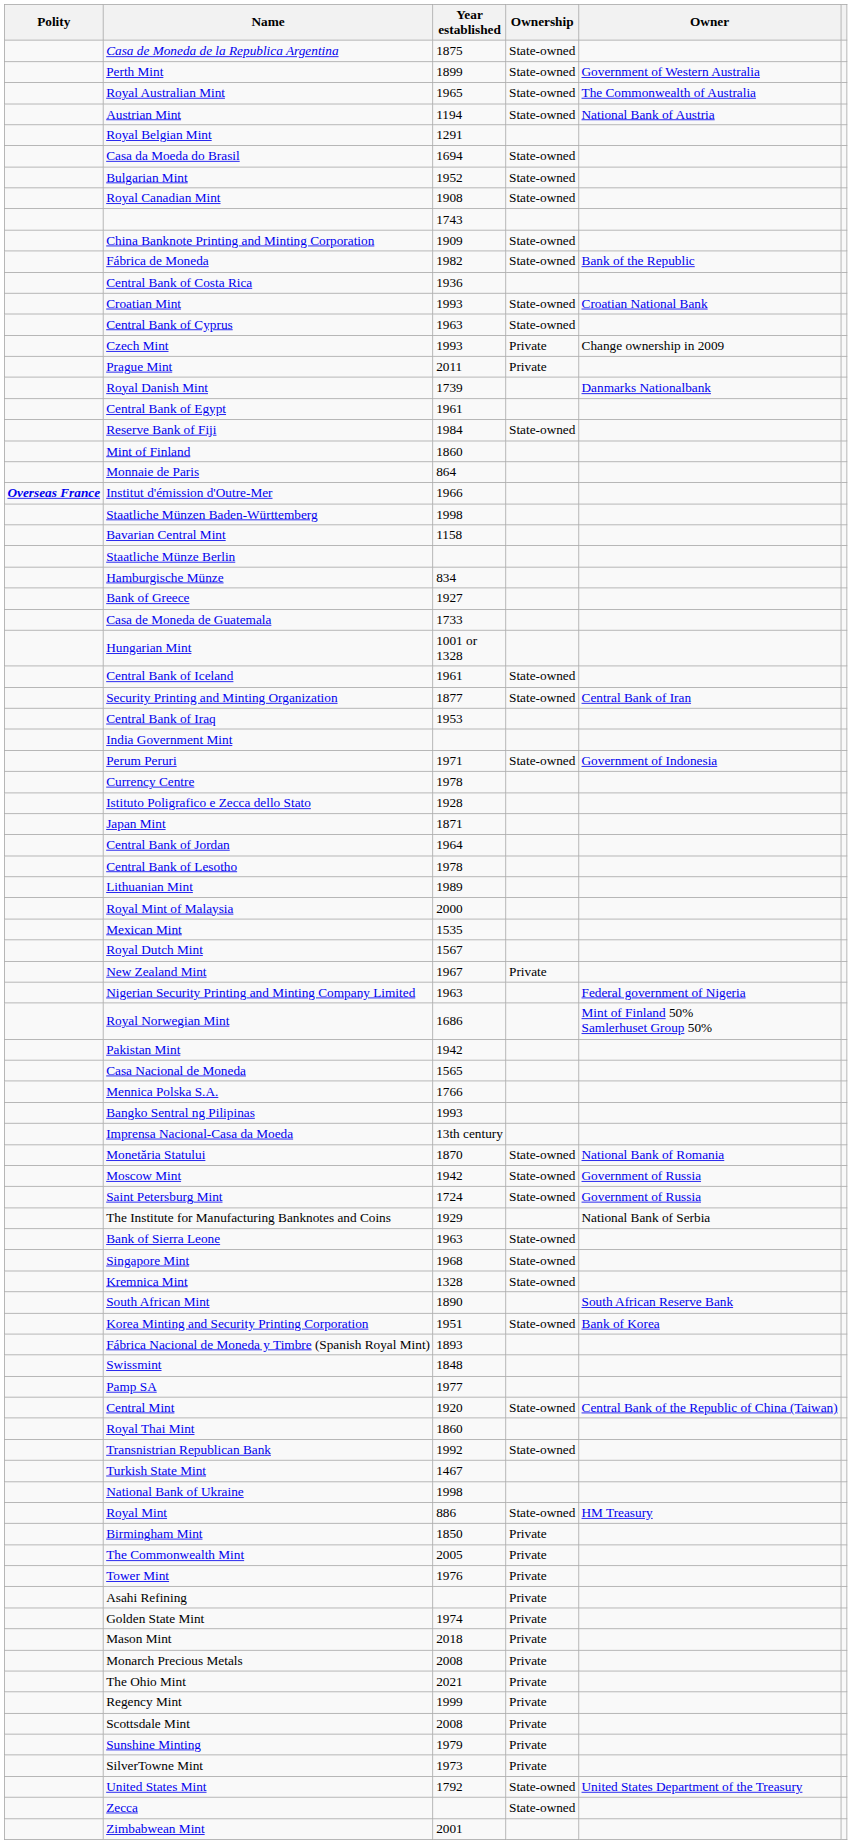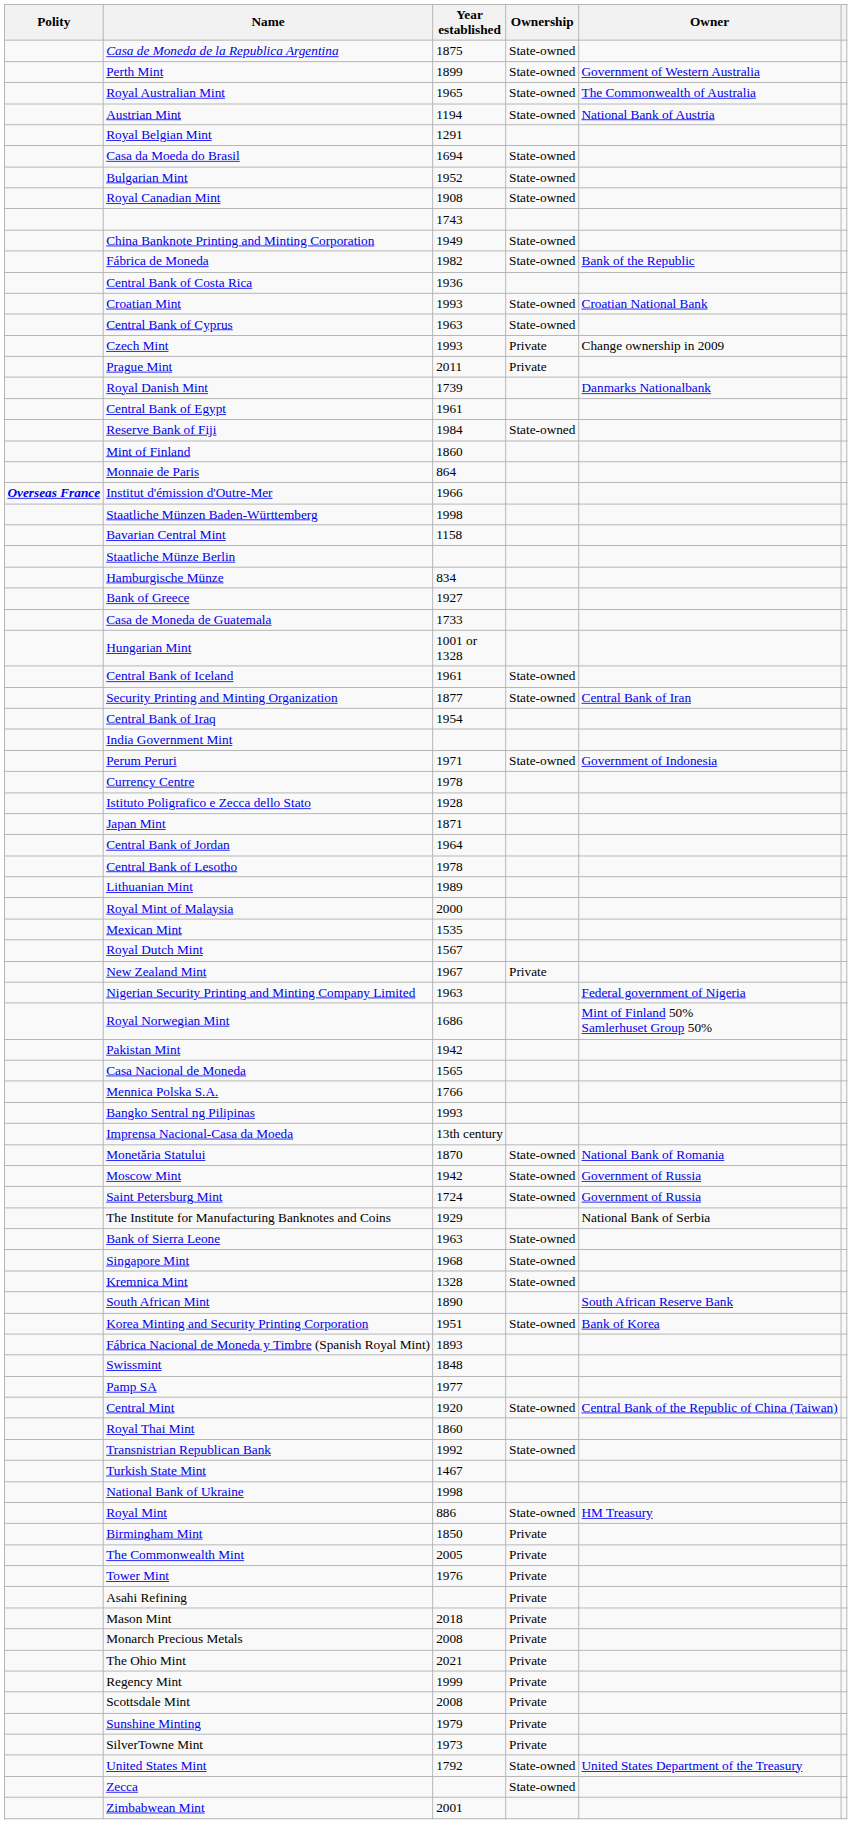 <table class="wikitable sortable">
 <tr>
 <th>Polity</th>
 <th>Name</th>
 <th>Year<br>established</th>
 <th>Ownership</th>
 <th>Owner</th>
 <th></th>
 </tr>
 <tr>
 <td><strong></strong></td>
 <td><em><a href='#'>Casa de Moneda de la Republica Argentina</a></em></td>
 <td>1875</td>
 <td>State-owned</td>
 <td></td>
 <td></td>
 </tr>
 <tr>
 <td><strong></strong></td>
 <td><a href='#'>Perth Mint</a></td>
 <td>1899</td>
 <td>State-owned</td>
 <td><a href='#'>Government of Western Australia</a></td>
 <td></td>
 </tr>
 <tr>
 <td><strong></strong></td>
 <td><a href='#'>Royal Australian Mint</a></td>
 <td>1965</td>
 <td>State-owned</td>
 <td><a href='#'>The Commonwealth of Australia</a></td>
 <td></td>
 </tr>
 <tr>
 <td><strong></strong></td>
 <td><a href='#'>Austrian Mint</a></td>
 <td>1194</td>
 <td>State-owned</td>
 <td><a href='#'>National Bank of Austria</a></td>
 <td></td>
 </tr>
 <tr>
 <td><strong></strong></td>
 <td><a href='#'>Royal Belgian Mint</a></td>
 <td>1291</td>
 <td></td>
 <td></td>
 <td></td>
 </tr>
 <tr>
 <td><strong></strong></td>
 <td><a href='#'>Casa da Moeda do Brasil</a></td>
 <td>1694</td>
 <td>State-owned</td>
 <td></td>
 <td></td>
 </tr>
 <tr>
 <td><strong></strong></td>
 <td><a href='#'>Bulgarian Mint</a></td>
 <td>1952</td>
 <td>State-owned</td>
 <td></td>
 <td></td>
 </tr>
 <tr>
 <td><strong></strong></td>
 <td><a href='#'>Royal Canadian Mint</a></td>
 <td>1908</td>
 <td>State-owned</td>
 <td></td>
 <td></td>
 </tr>
 <tr>
 <td><strong></strong></td>
 <td><em></em></td>
 <td>1743</td>
 <td></td>
 <td></td>
 <td></td>
 </tr>
 <tr>
 <td><strong></strong></td>
 <td><a href='#'>China Banknote Printing and Minting Corporation</a></td>
-<td>1909</td>
+<td>1949</td>
 <td>State-owned</td>
 <td></td>
 <td></td>
 </tr>
 <tr>
 <td><strong></strong></td>
 <td><a href='#'>Fábrica de Moneda</a></td>
 <td>1982</td>
 <td>State-owned</td>
 <td><a href='#'>Bank of the Republic</a></td>
 <td></td>
 </tr>
 <tr>
 <td><strong></strong></td>
 <td><a href='#'>Central Bank of Costa Rica</a></td>
 <td>1936</td>
 <td></td>
 <td></td>
 <td></td>
 </tr>
 <tr>
 <td><strong></strong></td>
 <td><a href='#'>Croatian Mint</a></td>
 <td>1993</td>
 <td>State-owned</td>
 <td><a href='#'>Croatian National Bank</a></td>
 <td></td>
 </tr>
 <tr>
 <td><strong></strong></td>
 <td><a href='#'>Central Bank of Cyprus</a></td>
 <td>1963</td>
 <td>State-owned</td>
 <td></td>
 <td></td>
 </tr>
 <tr>
 <td><strong></strong></td>
 <td><a href='#'>Czech Mint</a></td>
 <td>1993</td>
 <td>Private</td>
 <td>Change ownership in 2009</td>
 <td></td>
 </tr>
 <tr>
 <td><strong></strong></td>
 <td><a href='#'>Prague Mint</a></td>
 <td>2011</td>
 <td>Private</td>
 <td></td>
 <td></td>
 </tr>
 <tr>
 <td><strong></strong></td>
 <td><a href='#'>Royal Danish Mint</a></td>
 <td>1739</td>
 <td></td>
 <td><a href='#'>Danmarks Nationalbank</a></td>
 <td></td>
 </tr>
 <tr>
 <td><strong></strong></td>
 <td><a href='#'>Central Bank of Egypt</a></td>
 <td>1961</td>
 <td></td>
 <td></td>
 <td></td>
 </tr>
 <tr>
 <td><strong></strong></td>
 <td><a href='#'>Reserve Bank of Fiji</a></td>
 <td>1984</td>
 <td>State-owned</td>
 <td></td>
 <td></td>
 </tr>
 <tr>
 <td><strong></strong></td>
 <td><a href='#'>Mint of Finland</a></td>
 <td>1860</td>
 <td></td>
 <td></td>
 <td></td>
 </tr>
 <tr>
 <td><strong></strong></td>
 <td><a href='#'>Monnaie de Paris</a></td>
 <td>864</td>
 <td></td>
 <td></td>
 <td></td>
 </tr>
 <tr>
 <td><em> <strong><a href='#'>Overseas France</a><strong><em></td>
 <td><a href='#'>Institut d'émission d'Outre-Mer</a></td>
 <td>1966</td>
 <td></td>
 <td></td>
 <td></td>
 </tr>
 <tr>
 <td></strong><strong></td>
 <td><a href='#'>Staatliche Münzen Baden-Württemberg</a></td>
 <td>1998</td>
 <td></td>
 <td></td>
 <td></td>
 </tr>
 <tr>
 <td></strong><strong></td>
 <td><a href='#'>Bavarian Central Mint</a></td>
 <td>1158</td>
 <td></td>
 <td></td>
 <td></td>
 </tr>
 <tr>
 <td></strong><strong></td>
 <td><a href='#'>Staatliche Münze Berlin</a></td>
 <td></td>
 <td></td>
 <td></td>
 <td></td>
 </tr>
 <tr>
 <td></strong><strong></td>
 <td><a href='#'>Hamburgische Münze</a></td>
 <td>834</td>
 <td></td>
 <td></td>
 <td></td>
 </tr>
 <tr>
 <td></strong><strong></td>
 <td><a href='#'>Bank of Greece</a></td>
 <td>1927</td>
 <td></td>
 <td></td>
 <td></td>
 </tr>
 <tr>
 <td></strong><strong></td>
 <td><a href='#'>Casa de Moneda de Guatemala</a></td>
 <td>1733</td>
 <td></td>
 <td></td>
 <td></td>
 </tr>
 <tr>
 <td></strong><strong></td>
 <td><a href='#'>Hungarian Mint</a></td>
 <td>1001 or<br>1328</td>
 <td></td>
 <td></td>
 <td></td>
 </tr>
 <tr>
 <td></strong><strong></td>
 <td><a href='#'>Central Bank of Iceland</a></td>
 <td>1961</td>
 <td>State-owned</td>
 <td></td>
 <td></td>
 </tr>
 <tr>
 <td></strong><strong></td>
 <td><a href='#'>Security Printing and Minting Organization</a></td>
 <td>1877</td>
 <td>State-owned</td>
 <td><a href='#'>Central Bank of Iran</a></td>
 <td></td>
 </tr>
 <tr>
 <td></strong><strong></td>
 <td><a href='#'>Central Bank of Iraq</a></td>
-<td>1953</td>
+<td>1954</td>
 <td></td>
 <td></td>
 <td></td>
 </tr>
 <tr>
 <td></strong><strong></td>
 <td><a href='#'>India Government Mint</a></td>
 <td></td>
 <td></td>
 <td></td>
 <td></td>
 </tr>
 <tr>
 <td></strong><strong></td>
 <td><a href='#'>Perum Peruri</a></td>
 <td>1971</td>
 <td>State-owned</td>
 <td><a href='#'>Government of Indonesia</a></td>
 <td></td>
 </tr>
 <tr>
 <td></strong><strong></td>
 <td><a href='#'>Currency Centre</a></td>
 <td>1978</td>
 <td></td>
 <td></td>
 <td></td>
 </tr>
 <tr>
 <td></strong><strong></td>
 <td><a href='#'>Istituto Poligrafico e Zecca dello Stato</a></td>
 <td>1928</td>
 <td></td>
 <td></td>
 <td></td>
 </tr>
 <tr>
 <td></strong><strong></td>
 <td><a href='#'>Japan Mint</a></td>
 <td>1871</td>
 <td></td>
 <td></td>
 <td></td>
 </tr>
 <tr>
 <td></strong><strong></td>
 <td></em><a href='#'>Central Bank of Jordan</a><em></td>
 <td>1964</td>
 <td></td>
 <td></td>
 <td></td>
 </tr>
 <tr>
 <td></strong><strong></td>
 <td><a href='#'>Central Bank of Lesotho</a></td>
 <td>1978</td>
 <td></td>
 <td></td>
 <td></td>
 </tr>
 <tr>
 <td></strong><strong></td>
 <td><a href='#'>Lithuanian Mint</a></td>
 <td>1989</td>
 <td></td>
 <td></td>
 <td></td>
 </tr>
 <tr>
 <td></strong><strong></td>
 <td><a href='#'>Royal Mint of Malaysia</a></td>
 <td>2000</td>
 <td></td>
 <td></td>
 <td></td>
 </tr>
 <tr>
 <td></strong><strong></td>
 <td><a href='#'>Mexican Mint</a></td>
 <td>1535</td>
 <td></td>
 <td></td>
 <td></td>
 </tr>
 <tr>
 <td></strong><strong></td>
 <td><a href='#'>Royal Dutch Mint</a></td>
 <td>1567</td>
 <td></td>
 <td></td>
 <td></td>
 </tr>
 <tr>
 <td></strong><strong></td>
 <td><a href='#'>New Zealand Mint</a></td>
 <td>1967</td>
 <td>Private</td>
 <td></td>
 <td></td>
 </tr>
 <tr>
 <td></strong><strong></td>
 <td><a href='#'>Nigerian Security Printing and Minting Company Limited</a></td>
 <td>1963</td>
 <td></td>
 <td><a href='#'>Federal government of Nigeria</a></td>
 <td></td>
 </tr>
 <tr>
 <td></strong><strong></td>
 <td><a href='#'>Royal Norwegian Mint</a></td>
 <td>1686</td>
 <td></td>
 <td><a href='#'>Mint of Finland</a> 50%<br><a href='#'>Samlerhuset Group</a> 50%</td>
 <td></td>
 </tr>
 <tr>
 <td></strong><strong></td>
 <td><a href='#'>Pakistan Mint</a></td>
 <td>1942</td>
 <td></td>
 <td></td>
 <td></td>
 </tr>
 <tr>
 <td></strong><strong></td>
 <td><a href='#'>Casa Nacional de Moneda</a></td>
 <td>1565</td>
 <td></td>
 <td></td>
 <td></td>
 </tr>
 <tr>
 <td></strong><strong></td>
 <td><a href='#'>Mennica Polska S.A.</a></td>
 <td>1766</td>
 <td></td>
 <td></td>
 <td></td>
 </tr>
 <tr>
 <td></strong><strong></td>
 <td><a href='#'>Bangko Sentral ng Pilipinas</a></td>
 <td>1993</td>
 <td></td>
 <td></td>
 <td></td>
 </tr>
 <tr>
 <td></strong><strong></td>
 <td><a href='#'>Imprensa Nacional-Casa da Moeda</a></td>
 <td>13th century</td>
 <td></td>
 <td></td>
 <td></td>
 </tr>
 <tr>
 <td></strong><strong></td>
 <td><a href='#'>Monetăria Statului</a></td>
 <td>1870</td>
 <td>State-owned</td>
 <td><a href='#'>National Bank of Romania</a></td>
 <td></td>
 </tr>
 <tr>
 <td></strong><strong></td>
 <td><a href='#'>Moscow Mint</a></td>
 <td>1942</td>
 <td>State-owned</td>
 <td><a href='#'>Government of Russia</a></td>
 <td></td>
 </tr>
 <tr>
 <td></strong><strong></td>
 <td><a href='#'>Saint Petersburg Mint</a></td>
 <td>1724</td>
 <td>State-owned</td>
 <td><a href='#'>Government of Russia</a></td>
 <td></td>
 </tr>
 <tr>
 <td></strong><strong></td>
 <td>The Institute for Manufacturing Banknotes and Coins</td>
 <td>1929</td>
 <td></td>
 <td>National Bank of Serbia</td>
 <td></td>
 </tr>
 <tr>
 <td></strong><strong></td>
 <td><a href='#'>Bank of Sierra Leone</a></td>
 <td>1963</td>
 <td>State-owned</td>
 <td></td>
 <td></td>
 </tr>
 <tr>
 <td></strong><strong></td>
 <td><a href='#'>Singapore Mint</a></td>
 <td>1968</td>
 <td>State-owned</td>
 <td></td>
 <td></td>
 </tr>
 <tr>
 <td></strong><strong></td>
 <td><a href='#'>Kremnica Mint</a></td>
 <td>1328</td>
 <td>State-owned</td>
 <td></td>
 <td></td>
 </tr>
 <tr>
 <td></strong><strong></td>
 <td><a href='#'>South African Mint</a></td>
 <td>1890</td>
 <td></td>
 <td><a href='#'>South African Reserve Bank</a></td>
 <td></td>
 </tr>
 <tr>
 <td></strong><strong></td>
 <td><a href='#'>Korea Minting and Security Printing Corporation</a></td>
 <td>1951</td>
 <td>State-owned</td>
 <td><a href='#'>Bank of Korea</a></td>
 <td></td>
 </tr>
 <tr>
 <td></strong><strong></td>
 <td><a href='#'>Fábrica Nacional de Moneda y Timbre</a> (Spanish Royal Mint)</td>
 <td>1893</td>
 <td></td>
 <td></td>
 <td></td>
 </tr>
 <tr>
 <td></strong><strong></td>
 <td><a href='#'>Swissmint</a></td>
 <td>1848</td>
 <td></td>
 <td></td>
 </tr>
 <tr>
 <td></strong><strong></td>
 <td><a href='#'>Pamp SA</a></td>
 <td>1977</td>
 <td></td>
 <td></td>
 </tr>
 <tr>
 <td></strong><strong></td>
 <td><a href='#'>Central Mint</a></td>
 <td>1920</td>
 <td>State-owned</td>
 <td><a href='#'>Central Bank of the Republic of China (Taiwan)</a></td>
 <td></td>
 </tr>
 <tr>
 <td></strong><strong></td>
 <td><a href='#'>Royal Thai Mint</a></td>
 <td>1860</td>
 <td></td>
 <td></td>
 <td></td>
 </tr>
 <tr>
 <td></em></strong><strong><em></td>
 <td><a href='#'>Transnistrian Republican Bank</a></td>
 <td>1992</td>
 <td>State-owned</td>
 <td></td>
 <td></td>
 </tr>
 <tr>
 <td></strong><strong></td>
 <td><a href='#'>Turkish State Mint</a></td>
 <td>1467</td>
 <td></td>
 <td></td>
 <td></td>
 </tr>
 <tr>
 <td></strong><strong></td>
 <td><a href='#'>National Bank of Ukraine</a></td>
 <td>1998</td>
 <td></td>
 <td></td>
 <td></td>
 </tr>
 <tr>
 <td></strong><strong></td>
 <td><a href='#'>Royal Mint</a></td>
 <td>886</td>
 <td>State-owned</td>
 <td><a href='#'>HM Treasury</a></td>
 <td></td>
 </tr>
 <tr>
 <td></strong><strong></td>
 <td><a href='#'>Birmingham Mint</a></td>
 <td>1850</td>
 <td>Private</td>
 <td></td>
 </tr>
 <tr>
 <td></strong><strong></td>
 <td><a href='#'>The Commonwealth Mint</a></td>
 <td>2005</td>
 <td>Private</td>
 <td></td>
 <td></td>
 </tr>
 <tr>
 <td></strong><strong></td>
 <td><a href='#'>Tower Mint</a></td>
 <td>1976</td>
 <td>Private</td>
 <td></td>
 <td></td>
 </tr>
 <tr>
 <td></strong><strong></td>
 <td>Asahi Refining</td>
 <td></td>
 <td>Private</td>
 <td></td>
 <td></td>
 </tr>
 <tr>
 <td></strong><strong></td>
-<td>Golden State Mint</td>
-<td>1974</td>
-<td>Private</td>
-<td></td>
-<td></td>
-</tr>
-<tr>
-<td></strong><strong></td>
 <td>Mason Mint</td>
 <td>2018</td>
 <td>Private</td>
 <td></td>
 <td></td>
 </tr>
 <tr>
 <td></strong><strong></td>
 <td>Monarch Precious Metals</td>
 <td>2008</td>
 <td>Private</td>
 <td></td>
 <td></td>
 </tr>
 <tr>
 <td></strong><strong></td>
 <td>The Ohio Mint</td>
 <td>2021</td>
 <td>Private</td>
 <td></td>
 <td></td>
 </tr>
 <tr>
 <td></strong><strong></td>
 <td>Regency Mint</td>
 <td>1999</td>
 <td>Private</td>
 <td></td>
 <td></td>
 </tr>
 <tr>
 <td></strong><strong></td>
 <td>Scottsdale Mint</td>
 <td>2008</td>
 <td>Private</td>
 <td></td>
 <td></td>
 </tr>
 <tr>
 <td></strong><strong></td>
 <td><a href='#'>Sunshine Minting</a></td>
 <td>1979</td>
 <td>Private</td>
 <td></td>
 <td></td>
 </tr>
 <tr>
 <td></strong><strong></td>
 <td>SilverTowne Mint</td>
 <td>1973</td>
 <td>Private</td>
 <td></td>
 <td></td>
 </tr>
 <tr>
 <td></strong><strong></td>
 <td><a href='#'>United States Mint</a></td>
 <td>1792</td>
 <td>State-owned</td>
 <td><a href='#'>United States Department of the Treasury</a></td>
 <td></td>
 </tr>
 <tr>
 <td></strong><strong></td>
 <td><a href='#'>Zecca</a></td>
 <td></td>
 <td>State-owned</td>
 <td></td>
 <td></td>
 </tr>
 <tr>
 <td></strong><strong></td>
 <td><a href='#'>Zimbabwean Mint</a></td>
 <td>2001</td>
 <td></td>
 <td></td>
 <td></td>
 </tr>
 </table>
